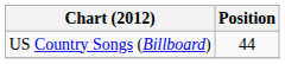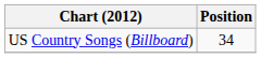 <table class="wikitable sortable">
 <tr>
 <th scope="col">Chart (2012)</th>
 <th scope="col">Position</th>
 </tr>
 <tr>
 <td>US <a href='#'>Country Songs</a> (<em><a href='#'>Billboard</a></em>)</td>
-<td align="center">44</td>
+<td align="center">34</td>
 </tr>
 <tr>
 </tr>
 </table>
